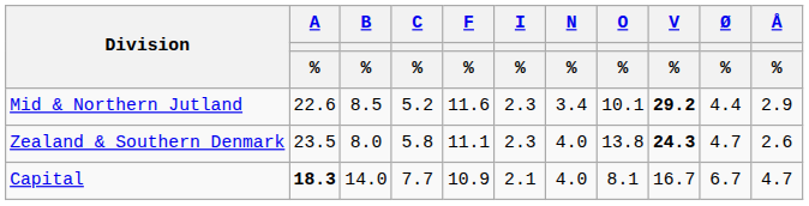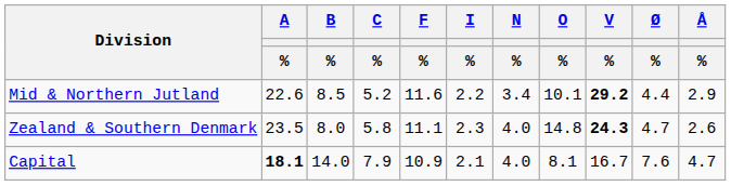 <table class="wikitable sortable" style="text-align:right; font-size:95%; line-height:20px;">
 <tr>
 <th rowspan="3">Division</th>
 <th width="30px" class="unsortable"><a href='#'>A</a></th>
 <th width="30px" class="unsortable"><a href='#'>B</a></th>
 <th width="30px" class="unsortable"><a href='#'>C</a></th>
 <th width="30px" class="unsortable"><a href='#'>F</a></th>
 <th width="30px" class="unsortable"><a href='#'>I</a></th>
 <th width="30px" class="unsortable"><a href='#'>N</a></th>
 <th width="30px" class="unsortable"><a href='#'>O</a></th>
 <th width="30px" class="unsortable"><a href='#'>V</a></th>
 <th width="30px" class="unsortable"><a href='#'>Ø</a></th>
 <th width="30px" class="unsortable"><a href='#'>Å</a></th>
 </tr>
 <tr>
 <th style=background:></th>
 <th style=background:></th>
 <th style=background:></th>
 <th style=background:></th>
 <th style=background:></th>
 <th style=background:></th>
 <th style=background:></th>
 <th style=background:></th>
 <th style=background:></th>
 <th style=background:></th>
 </tr>
 <tr>
 <th align="center" data-sort-type="number">%</th>
 <th align="center" data-sort-type="number">%</th>
 <th align="center" data-sort-type="number">%</th>
 <th align="center" data-sort-type="number">%</th>
 <th align="center" data-sort-type="number">%</th>
 <th align="center" data-sort-type="number">%</th>
 <th align="center" data-sort-type="number">%</th>
 <th align="center" data-sort-type="number">%</th>
 <th align="center" data-sort-type="number">%</th>
 <th align="center" data-sort-type="number">%</th>
 </tr>
 <tr>
 <td align="left"><a href='#'>Mid & Northern Jutland</a></td>
 <td align=center>22.6</td>
 <td align=center>8.5</td>
 <td align=center>5.2</td>
 <td align=center>11.6</td>
-<td align=center>2.3</td>
+<td align=center>2.2</td>
 <td align=center>3.4</td>
 <td align=center>10.1</td>
 <td align=center ><strong>29.2</strong></td>
 <td align=center>4.4</td>
 <td align=center>2.9</td>
 </tr>
 <tr>
 <td align="left"><a href='#'>Zealand & Southern Denmark</a></td>
 <td align=center>23.5</td>
 <td align=center>8.0</td>
 <td align=center>5.8</td>
 <td align=center>11.1</td>
 <td align=center>2.3</td>
 <td align=center>4.0</td>
-<td align=center>13.8</td>
+<td align=center>14.8</td>
 <td align=center ><strong>24.3</strong></td>
 <td align=center>4.7</td>
 <td align=center>2.6</td>
 </tr>
 <tr>
 <td align="left"><a href='#'>Capital</a></td>
-<td align=center ><strong>18.3</strong></td>
+<td align=center ><strong>18.1</strong></td>
 <td align=center>14.0</td>
-<td align=center>7.7</td>
+<td align=center>7.9</td>
 <td align=center>10.9</td>
 <td align=center>2.1</td>
 <td align=center>4.0</td>
 <td align=center>8.1</td>
 <td align=center>16.7</td>
-<td align=center>6.7</td>
+<td align=center>7.6</td>
 <td align=center>4.7</td>
 </tr>
 </table>
